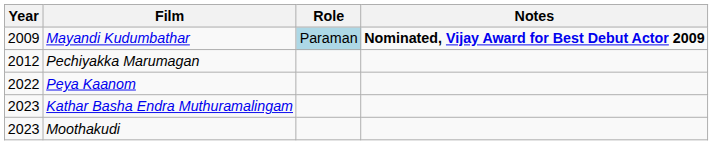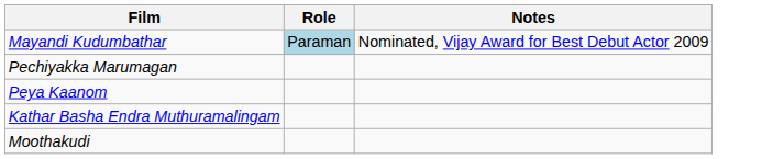 <table class="wikitable" style="font-size:95%;">
 <tr>
-<th>Year</th>
 <th>Film</th>
 <th>Role</th>
 <th>Notes</th>
 </tr>
 <tr>
-<td>2009</td>
 <td><em><a href='#'>Mayandi Kudumbathar</a></em></td>
 <td style="background: lightblue;">Paraman</td>
-<td><strong>Nominated, <a href='#'>Vijay Award for Best Debut Actor</a> 2009</strong></td>
+<td>Nominated, <a href='#'>Vijay Award for Best Debut Actor</a> 2009</td>
 </tr>
 <tr>
-<td>2012</td>
 <td><em>Pechiyakka Marumagan</em></td>
 <td></td>
 <td></td>
 </tr>
 <tr>
-<td>2022</td>
 <td><em><a href='#'>Peya Kaanom</a></em></td>
 <td></td>
 <td></td>
 </tr>
 <tr>
-<td>2023</td>
 <td><em><a href='#'>Kathar Basha Endra Muthuramalingam</a></em></td>
 <td></td>
 <td></td>
 </tr>
 <tr>
-<td>2023</td>
 <td><em>Moothakudi</em></td>
 <td></td>
 <td></td>
 </tr>
 </table>
